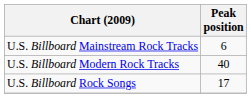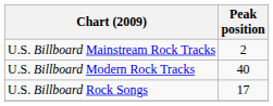 <table class="wikitable">
 <tr>
 <th>Chart (2009)</th>
 <th>Peak<br>position</th>
 </tr>
 <tr>
 <td>U.S. <em>Billboard</em> <a href='#'>Mainstream Rock Tracks</a></td>
-<td align="center">6</td>
+<td align="center">2</td>
 </tr>
 <tr>
 <td>U.S. <em>Billboard</em> <a href='#'>Modern Rock Tracks</a></td>
 <td align="center">40</td>
 </tr>
 <tr>
 <td>U.S. <em>Billboard</em> <a href='#'>Rock Songs</a></td>
 <td align="center">17</td>
 </tr>
 <tr>
 </tr>
 </table>
